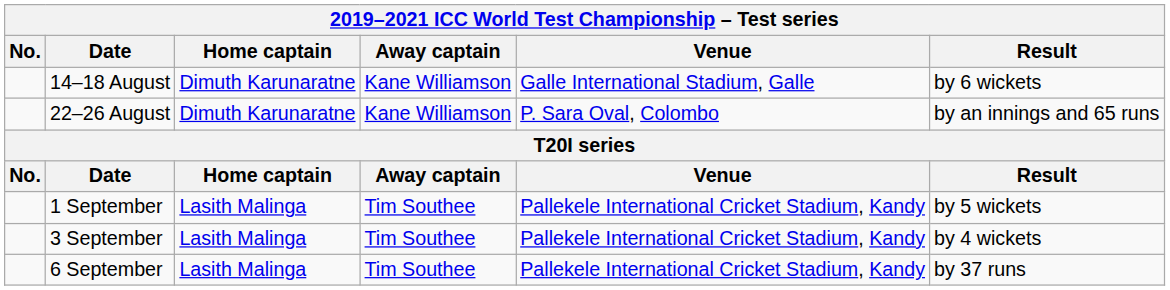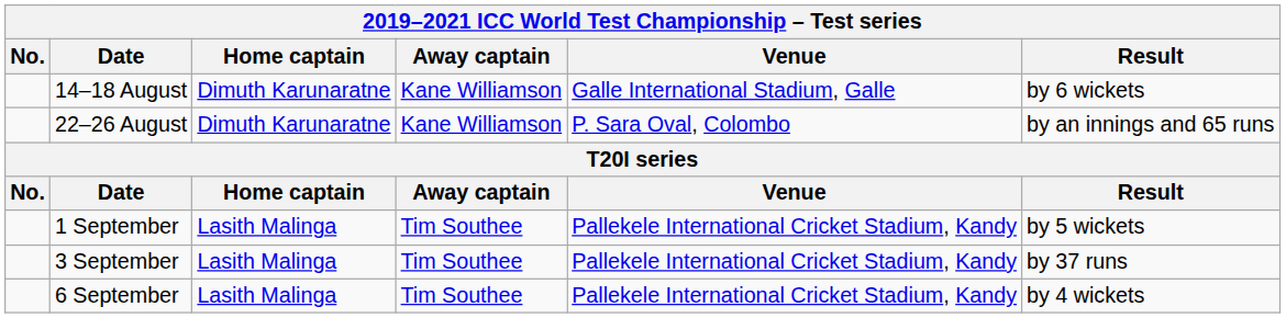 <table class="wikitable"|>
 <tr>
 <th colspan="6"><a href='#'>2019–2021 ICC World Test Championship</a> – Test series</th>
 </tr>
 <tr>
 <th>No.</th>
 <th>Date</th>
 <th>Home captain</th>
 <th>Away captain</th>
 <th>Venue</th>
 <th>Result</th>
 </tr>
 <tr>
 <td></td>
 <td>14–18 August</td>
 <td><a href='#'>Dimuth Karunaratne</a></td>
 <td><a href='#'>Kane Williamson</a></td>
 <td><a href='#'>Galle International Stadium</a>, <a href='#'>Galle</a></td>
 <td> by 6 wickets</td>
 </tr>
 <tr>
 <td></td>
 <td>22–26 August</td>
 <td><a href='#'>Dimuth Karunaratne</a></td>
 <td><a href='#'>Kane Williamson</a></td>
 <td><a href='#'>P. Sara Oval</a>, <a href='#'>Colombo</a></td>
 <td> by an innings and 65 runs</td>
 </tr>
 <tr>
 <th colspan="6">T20I series</th>
 </tr>
 <tr>
 <th>No.</th>
 <th>Date</th>
 <th>Home captain</th>
 <th>Away captain</th>
 <th>Venue</th>
 <th>Result</th>
 </tr>
 <tr>
 <td></td>
 <td>1 September</td>
 <td><a href='#'>Lasith Malinga</a></td>
 <td><a href='#'>Tim Southee</a></td>
 <td><a href='#'>Pallekele International Cricket Stadium</a>, <a href='#'>Kandy</a></td>
 <td> by 5 wickets</td>
 </tr>
 <tr>
 <td></td>
 <td>3 September</td>
 <td><a href='#'>Lasith Malinga</a></td>
 <td><a href='#'>Tim Southee</a></td>
 <td><a href='#'>Pallekele International Cricket Stadium</a>, <a href='#'>Kandy</a></td>
-<td> by 4 wickets</td>
+<td> by 37 runs</td>
 </tr>
 <tr>
 <td></td>
 <td>6 September</td>
 <td><a href='#'>Lasith Malinga</a></td>
 <td><a href='#'>Tim Southee</a></td>
 <td><a href='#'>Pallekele International Cricket Stadium</a>, <a href='#'>Kandy</a></td>
-<td> by 37 runs</td>
+<td> by 4 wickets</td>
 </tr>
 </table>
